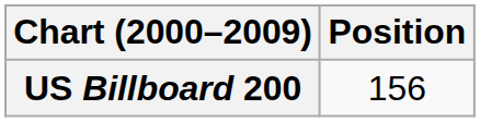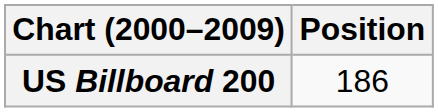 <table class="wikitable plainrowheaders">
 <tr>
 <th>Chart (2000–2009)</th>
 <th>Position</th>
 </tr>
 <tr>
 <th scope="row">US <em>Billboard</em> 200</th>
-<td style="text-align:center;">156</td>
+<td style="text-align:center;">186</td>
 </tr>
 </table>
